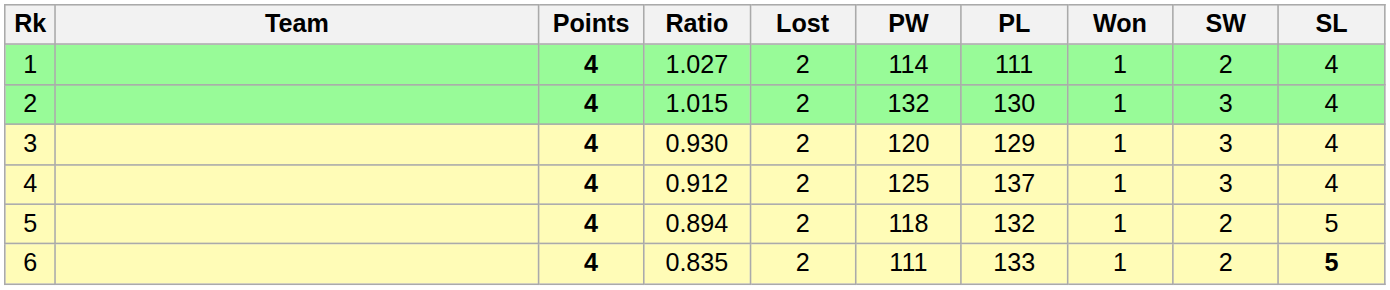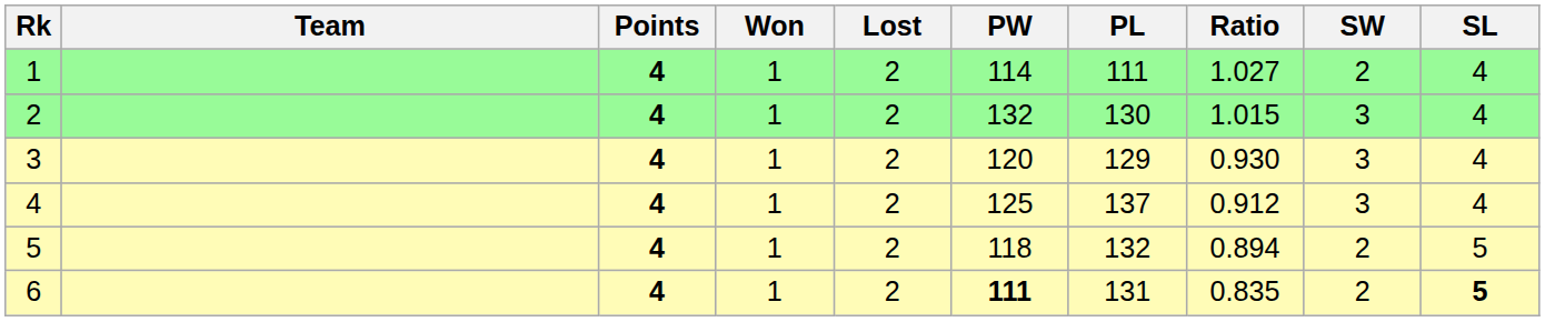 <table class=wikitable style=text-align:center>
 <tr>
 <th width=25>Rk</th>
 <th width=300>Team</th>
 <th width=60>Points</th>
-<th width=60>Ratio</th>
+<th width=60>Won</th>
 <th width=60>Lost</th>
 <th width=60>PW</th>
 <th width=60>PL</th>
-<th width=60>Won</th>
+<th width=60>Ratio</th>
 <th width=60>SW</th>
 <th width=60>SL</th>
 </tr>
 <tr style="background: #98fb98">
 <td>1</td>
 <td align=left></td>
 <td><strong>4</strong></td>
-<td>1.027</td>
+<td>1</td>
 <td>2</td>
 <td>114</td>
 <td>111</td>
-<td>1</td>
+<td>1.027</td>
 <td>2</td>
 <td>4</td>
 </tr>
 <tr style="background: #98fb98">
 <td>2</td>
 <td align=left></td>
 <td><strong>4</strong></td>
-<td>1.015</td>
+<td>1</td>
 <td>2</td>
 <td>132</td>
 <td>130</td>
-<td>1</td>
+<td>1.015</td>
 <td>3</td>
 <td>4</td>
 </tr>
 <tr style="background: #fffcb7">
 <td>3</td>
 <td align=left></td>
 <td><strong>4</strong></td>
-<td>0.930</td>
+<td>1</td>
 <td>2</td>
 <td>120</td>
 <td>129</td>
-<td>1</td>
+<td>0.930</td>
 <td>3</td>
 <td>4</td>
 </tr>
 <tr style="background: #fffcb7">
 <td>4</td>
 <td align=left></td>
 <td><strong>4</strong></td>
-<td>0.912</td>
+<td>1</td>
 <td>2</td>
 <td>125</td>
 <td>137</td>
-<td>1</td>
+<td>0.912</td>
 <td>3</td>
 <td>4</td>
 </tr>
 <tr style="background: #fffcb7">
 <td>5</td>
 <td align=left></td>
 <td><strong>4</strong></td>
-<td>0.894</td>
+<td>1</td>
 <td>2</td>
 <td>118</td>
 <td>132</td>
-<td>1</td>
+<td>0.894</td>
 <td>2</td>
 <td>5</td>
 </tr>
 <tr style="background: #fffcb7">
 <td>6</td>
 <td align=left></td>
 <td><strong>4</strong></td>
+<td>1</td>
+<td>2</td>
+<td><strong>111</strong></td>
+<td>131</td>
 <td>0.835</td>
-<td>2</td>
-<td>111</td>
-<td>133</td>
-<td>1</td>
 <td>2</td>
 <td><strong>5</strong></td>
 </tr>
 </table>
